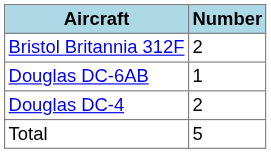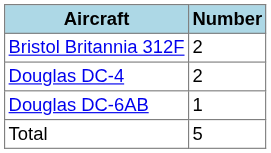 <table class="toccolours" border="1" cellpadding="3" style="border-collapse:collapse">
 <tr style="background:lightblue;">
 <th>Aircraft</th>
 <th>Number</th>
 </tr>
 <tr>
 <td><a href='#'>Bristol Britannia 312F</a></td>
 <td>2</td>
 </tr>
 <tr>
+<td><a href='#'>Douglas DC-4</a></td>
+<td>2</td>
+</tr>
+<tr>
 <td><a href='#'>Douglas DC-6AB</a></td>
 <td>1</td>
-</tr>
-<tr>
-<td><a href='#'>Douglas DC-4</a></td>
-<td>2</td>
 </tr>
 <tr>
 <td>Total</td>
 <td>5</td>
 </tr>
 </table>
